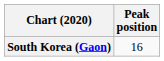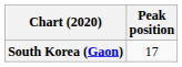 <table class="wikitable plainrowheaders" style="text-align:center;">
 <tr>
 <th scope="col">Chart (2020)</th>
 <th scope="col">Peak<br>position</th>
 </tr>
 <tr>
 <th scope="row">South Korea (<a href='#'>Gaon</a>)</th>
-<td>16</td>
+<td>17</td>
 </tr>
 </table>
